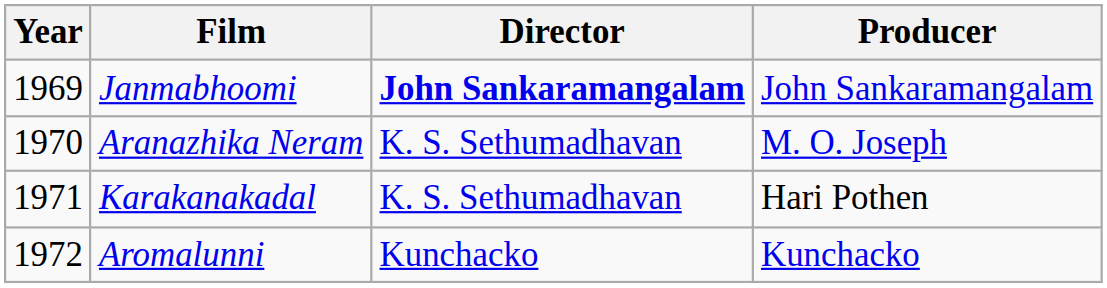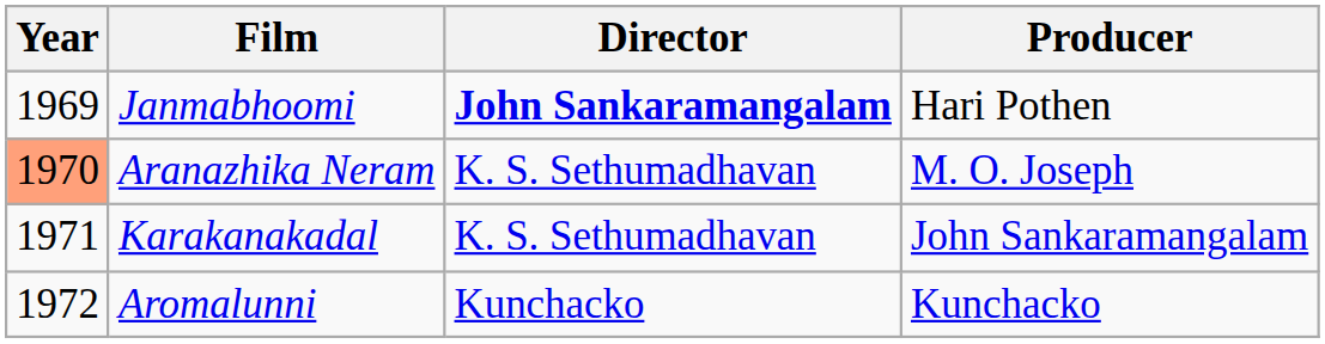 <table class="wikitable sortable">
 <tr>
 <th>Year</th>
 <th>Film</th>
 <th>Director</th>
 <th>Producer</th>
 </tr>
 <tr>
 <td>1969</td>
 <td><em><a href='#'>Janmabhoomi</a></em></td>
 <td><strong><a href='#'>John Sankaramangalam</a></strong></td>
-<td><a href='#'>John Sankaramangalam</a></td>
+<td>Hari Pothen</td>
 </tr>
 <tr>
-<td>1970</td>
+<td style="background: lightsalmon;">1970</td>
 <td><em><a href='#'>Aranazhika Neram</a></em></td>
 <td><a href='#'>K. S. Sethumadhavan</a></td>
 <td><a href='#'>M. O. Joseph</a></td>
 </tr>
 <tr>
 <td>1971</td>
 <td><em><a href='#'>Karakanakadal</a></em></td>
 <td><a href='#'>K. S. Sethumadhavan</a></td>
-<td>Hari Pothen</td>
+<td><a href='#'>John Sankaramangalam</a></td>
 </tr>
 <tr>
 <td>1972</td>
 <td><em><a href='#'>Aromalunni</a></em></td>
 <td><a href='#'>Kunchacko</a></td>
 <td><a href='#'>Kunchacko</a></td>
 </tr>
 </table>
